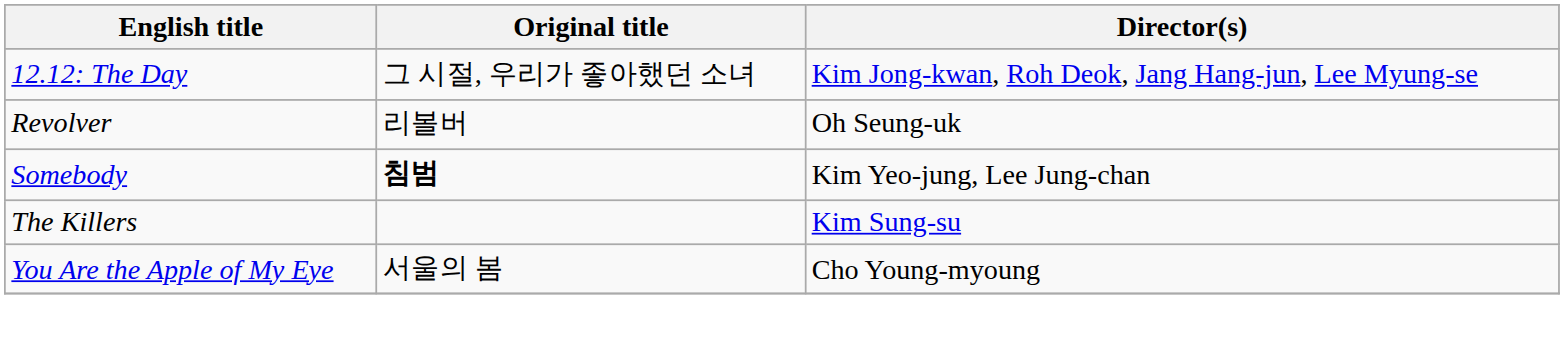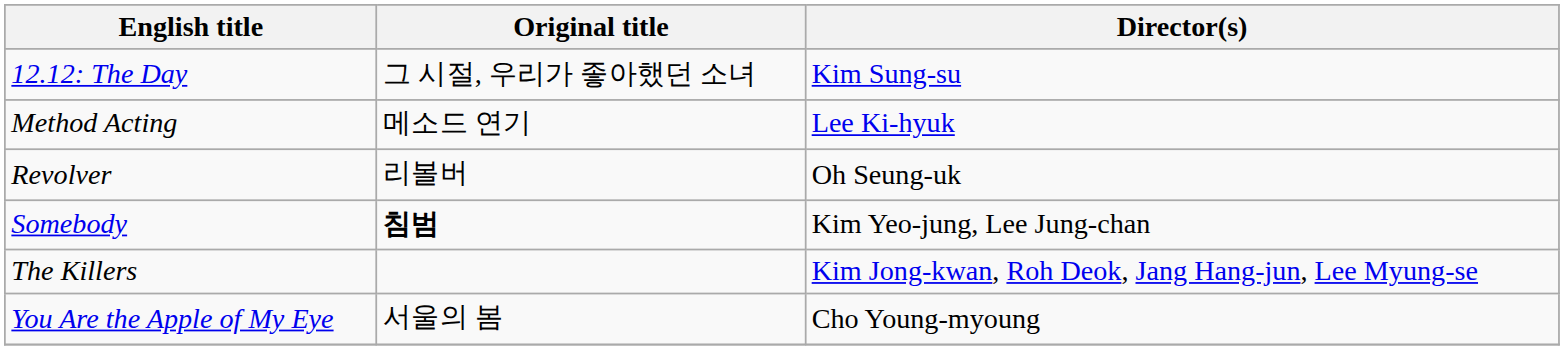 <table class="sortable wikitable" style="width:100%; margin-bottom:4px" cellpadding="5">
 <tr>
 <th scope="col">English title</th>
 <th scope="col">Original title</th>
 <th scope="col">Director(s)</th>
 </tr>
 <tr>
 <td><em><a href='#'>12.12: The Day</a></em></td>
 <td>그 시절, 우리가 좋아했던 소녀</td>
-<td><a href='#'>Kim Jong-kwan</a>, <a href='#'>Roh Deok</a>, <a href='#'>Jang Hang-jun</a>, <a href='#'>Lee Myung-se</a></td>
+<td><a href='#'>Kim Sung-su</a></td>
+</tr>
+<tr>
+<td><em>Method Acting</em></td>
+<td>메소드 연기</td>
+<td><a href='#'>Lee Ki-hyuk</a></td>
 </tr>
 <tr>
 <td><em>Revolver</em></td>
 <td>리볼버</td>
 <td>Oh Seung-uk</td>
 </tr>
 <tr>
 <td><em><a href='#'>Somebody</a></em></td>
 <td><strong>침범</strong></td>
 <td>Kim Yeo-jung, Lee Jung-chan</td>
 </tr>
 <tr>
 <td><em>The Killers</em></td>
 <td></td>
-<td><a href='#'>Kim Sung-su</a></td>
+<td><a href='#'>Kim Jong-kwan</a>, <a href='#'>Roh Deok</a>, <a href='#'>Jang Hang-jun</a>, <a href='#'>Lee Myung-se</a></td>
 </tr>
 <tr>
 <td><em><a href='#'>You Are the Apple of My Eye</a></em></td>
 <td>서울의 봄</td>
 <td>Cho Young-myoung</td>
 </tr>
 <tr>
 </tr>
 </table>
